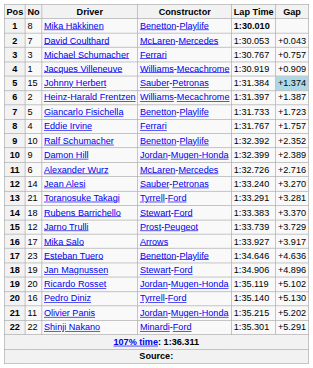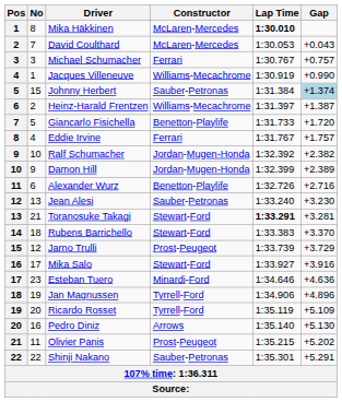 <table class="wikitable sortable" style="font-size: 85%;">
 <tr>
 <th>Pos</th>
 <th>No</th>
 <th>Driver</th>
 <th>Constructor</th>
 <th>Lap Time</th>
 <th>Gap</th>
 </tr>
 <tr>
 <th>1</th>
 <td>8</td>
 <td> <a href='#'>Mika Häkkinen</a></td>
-<td><a href='#'>Benetton</a>-<a href='#'>Playlife</a></td>
+<td><a href='#'>McLaren</a>-<a href='#'>Mercedes</a></td>
 <td><strong>1:30.010</strong></td>
 <td></td>
 </tr>
 <tr>
 <th>2</th>
 <td>7</td>
 <td> <a href='#'>David Coulthard</a></td>
 <td><a href='#'>McLaren</a>-<a href='#'>Mercedes</a></td>
 <td>1:30.053</td>
 <td>+0.043</td>
 </tr>
 <tr>
 <th>3</th>
 <td>3</td>
 <td> <a href='#'>Michael Schumacher</a></td>
 <td><a href='#'>Ferrari</a></td>
 <td>1:30.767</td>
 <td>+0.757</td>
 </tr>
 <tr>
 <th>4</th>
 <td>1</td>
 <td> <a href='#'>Jacques Villeneuve</a></td>
 <td><a href='#'>Williams</a>-<a href='#'>Mecachrome</a></td>
 <td>1:30.919</td>
-<td>+0.909</td>
+<td>+0.990</td>
 </tr>
 <tr>
 <th>5</th>
 <td>15</td>
 <td> <a href='#'>Johnny Herbert</a></td>
 <td><a href='#'>Sauber</a>-<a href='#'>Petronas</a></td>
 <td>1:31.384</td>
 <td style="background: lightblue;">+1.374</td>
 </tr>
 <tr>
 <th>6</th>
 <td>2</td>
 <td> <a href='#'>Heinz-Harald Frentzen</a></td>
 <td><a href='#'>Williams</a>-<a href='#'>Mecachrome</a></td>
 <td>1:31.397</td>
 <td>+1.387</td>
 </tr>
 <tr>
 <th>7</th>
 <td>5</td>
 <td> <a href='#'>Giancarlo Fisichella</a></td>
 <td><a href='#'>Benetton</a>-<a href='#'>Playlife</a></td>
 <td>1:31.733</td>
-<td>+1.723</td>
+<td>+1.720</td>
 </tr>
 <tr>
 <th>8</th>
 <td>4</td>
 <td> <a href='#'>Eddie Irvine</a></td>
 <td><a href='#'>Ferrari</a></td>
 <td>1:31.767</td>
 <td>+1.757</td>
 </tr>
 <tr>
 <th>9</th>
 <td>10</td>
 <td> <a href='#'>Ralf Schumacher</a></td>
-<td><a href='#'>Benetton</a>-<a href='#'>Playlife</a></td>
+<td><a href='#'>Jordan</a>-<a href='#'>Mugen-Honda</a></td>
 <td>1:32.392</td>
-<td>+2.352</td>
+<td>+2.382</td>
 </tr>
 <tr>
 <th>10</th>
 <td>9</td>
 <td> <a href='#'>Damon Hill</a></td>
 <td><a href='#'>Jordan</a>-<a href='#'>Mugen-Honda</a></td>
 <td>1:32.399</td>
 <td>+2.389</td>
 </tr>
 <tr>
 <th>11</th>
 <td>6</td>
 <td> <a href='#'>Alexander Wurz</a></td>
-<td><a href='#'>McLaren</a>-<a href='#'>Mercedes</a></td>
+<td><a href='#'>Benetton</a>-<a href='#'>Playlife</a></td>
 <td>1:32.726</td>
 <td>+2.716</td>
 </tr>
 <tr>
 <th>12</th>
-<td>14</td>
+<td>13</td>
 <td> <a href='#'>Jean Alesi</a></td>
 <td><a href='#'>Sauber</a>-<a href='#'>Petronas</a></td>
 <td>1:33.240</td>
-<td>+3.270</td>
+<td>+3.230</td>
 </tr>
 <tr>
 <th>13</th>
 <td>21</td>
 <td> <a href='#'>Toranosuke Takagi</a></td>
-<td><a href='#'>Tyrrell</a>-<a href='#'>Ford</a></td>
-<td>1:33.291</td>
+<td><a href='#'>Stewart</a>-<a href='#'>Ford</a></td>
+<td><strong>1:33.291</strong></td>
 <td>+3.281</td>
 </tr>
 <tr>
 <th>14</th>
 <td>18</td>
 <td> <a href='#'>Rubens Barrichello</a></td>
 <td><a href='#'>Stewart</a>-<a href='#'>Ford</a></td>
 <td>1:33.383</td>
 <td>+3.370</td>
 </tr>
 <tr>
 <th>15</th>
 <td>12</td>
 <td> <a href='#'>Jarno Trulli</a></td>
 <td><a href='#'>Prost</a>-<a href='#'>Peugeot</a></td>
 <td>1:33.739</td>
 <td>+3.729</td>
 </tr>
 <tr>
 <th>16</th>
 <td>17</td>
 <td> <a href='#'>Mika Salo</a></td>
-<td><a href='#'>Arrows</a></td>
+<td><a href='#'>Stewart</a>-<a href='#'>Ford</a></td>
 <td>1:33.927</td>
-<td>+3.917</td>
+<td>+3.916</td>
 </tr>
 <tr>
 <th>17</th>
 <td>23</td>
 <td> <a href='#'>Esteban Tuero</a></td>
-<td><a href='#'>Benetton</a>-<a href='#'>Playlife</a></td>
+<td><a href='#'>Minardi</a>-<a href='#'>Ford</a></td>
 <td>1:34.646</td>
 <td>+4.636</td>
 </tr>
 <tr>
 <th>18</th>
 <td>19</td>
 <td> <a href='#'>Jan Magnussen</a></td>
-<td><a href='#'>Stewart</a>-<a href='#'>Ford</a></td>
+<td><a href='#'>Tyrrell</a>-<a href='#'>Ford</a></td>
 <td>1:34.906</td>
 <td>+4.896</td>
 </tr>
 <tr>
 <th>19</th>
 <td>20</td>
 <td> <a href='#'>Ricardo Rosset</a></td>
-<td><a href='#'>Jordan</a>-<a href='#'>Mugen-Honda</a></td>
+<td><a href='#'>Tyrrell</a>-<a href='#'>Ford</a></td>
 <td>1:35.119</td>
-<td>+5.102</td>
+<td>+5.109</td>
 </tr>
 <tr>
 <th>20</th>
 <td>16</td>
 <td> <a href='#'>Pedro Diniz</a></td>
-<td><a href='#'>Tyrrell</a>-<a href='#'>Ford</a></td>
+<td><a href='#'>Arrows</a></td>
 <td>1:35.140</td>
 <td>+5.130</td>
 </tr>
 <tr>
 <th>21</th>
 <td>11</td>
 <td> <a href='#'>Olivier Panis</a></td>
-<td><a href='#'>Jordan</a>-<a href='#'>Mugen-Honda</a></td>
+<td><a href='#'>Prost</a>-<a href='#'>Peugeot</a></td>
 <td>1:35.215</td>
 <td>+5.202</td>
 </tr>
 <tr>
 <th>22</th>
 <td>22</td>
 <td> <a href='#'>Shinji Nakano</a></td>
-<td><a href='#'>Minardi</a>-<a href='#'>Ford</a></td>
+<td><a href='#'>Sauber</a>-<a href='#'>Petronas</a></td>
 <td>1:35.301</td>
 <td>+5.291</td>
 </tr>
 <tr>
 <th colspan="6"><a href='#'>107% time</a>: 1:36.311</th>
 </tr>
 <tr>
 <th colspan="6">Source:</th>
 </tr>
 </table>
